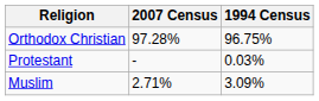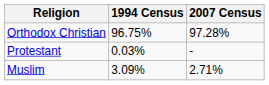 <table class="wikitable">
 <tr>
 <th>Religion</th>
+<th>1994 Census</th>
 <th>2007 Census</th>
-<th>1994 Census</th>
 </tr>
 <tr>
 <td><a href='#'>Orthodox Christian</a></td>
+<td>96.75%</td>
 <td>97.28%</td>
-<td>96.75%</td>
 </tr>
 <tr>
 <td><a href='#'>Protestant</a></td>
+<td>0.03%</td>
 <td>-</td>
-<td>0.03%</td>
 </tr>
 <tr>
 <td><a href='#'>Muslim</a></td>
+<td>3.09%</td>
 <td>2.71%</td>
-<td>3.09%</td>
 </tr>
 </table>
